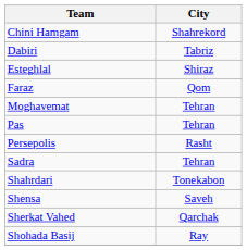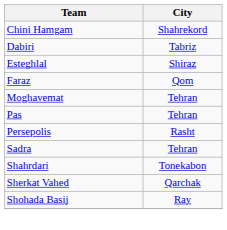 <table class="wikitable" style="text-align: Center;">
 <tr>
 <th width=200>Team</th>
 <th width=110>City</th>
 </tr>
 <tr>
 <td align="left"><a href='#'>Chini Hamgam</a></td>
 <td><a href='#'>Shahrekord</a></td>
 </tr>
 <tr>
 <td align="left"><a href='#'>Dabiri</a></td>
 <td><a href='#'>Tabriz</a></td>
 </tr>
 <tr>
 <td align="left"><a href='#'>Esteghlal</a></td>
 <td><a href='#'>Shiraz</a></td>
 </tr>
 <tr>
 <td align="left"><a href='#'>Faraz</a></td>
 <td><a href='#'>Qom</a></td>
 </tr>
 <tr>
 <td align="left"><a href='#'>Moghavemat</a></td>
 <td><a href='#'>Tehran</a></td>
 </tr>
 <tr>
 <td align="left"><a href='#'>Pas</a></td>
 <td><a href='#'>Tehran</a></td>
 </tr>
 <tr>
 <td align="left"><a href='#'>Persepolis</a></td>
 <td><a href='#'>Rasht</a></td>
 </tr>
 <tr>
 <td align="left"><a href='#'>Sadra</a></td>
 <td><a href='#'>Tehran</a></td>
 </tr>
 <tr>
 <td align="left"><a href='#'>Shahrdari</a></td>
 <td><a href='#'>Tonekabon</a></td>
 </tr>
 <tr>
-<td align="left"><a href='#'>Shensa</a></td>
-<td><a href='#'>Saveh</a></td>
-</tr>
-<tr>
 <td align="left"><a href='#'>Sherkat Vahed</a></td>
 <td><a href='#'>Qarchak</a></td>
 </tr>
 <tr>
 <td align="left"><a href='#'>Shohada Basij</a></td>
 <td><a href='#'>Ray</a></td>
 </tr>
 <tr>
 </tr>
 </table>
